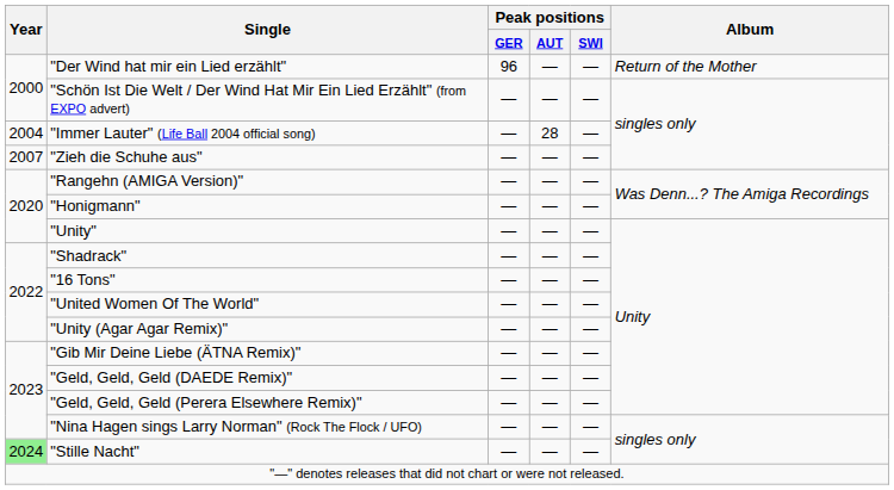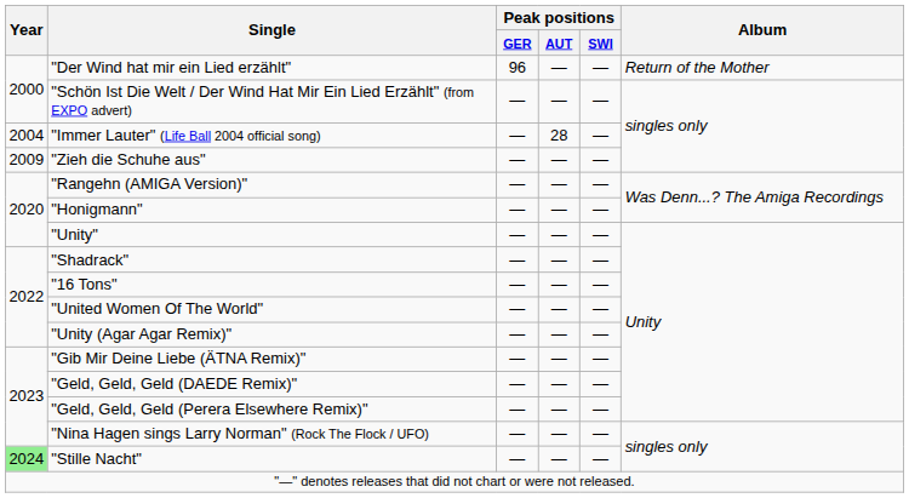 <table class="wikitable">
 <tr>
 <th rowspan="2">Year</th>
 <th rowspan="2" width="450">Single</th>
 <th colspan="3">Peak positions</th>
 <th rowspan="2" width="280">Album</th>
 </tr>
 <tr>
 <th width="35"><small><a href='#'>GER</a></small></th>
 <th width="35"><small><a href='#'>AUT</a></small></th>
 <th width="35"><small><a href='#'>SWI</a></small></th>
 </tr>
 <tr>
 <td align="left" rowspan="2">2000</td>
 <td align="left" valign="top">"Der Wind hat mir ein Lied erzählt"</td>
 <td align="center">96</td>
 <td align="center">—</td>
 <td align="center">—</td>
 <td align="left" valign="top"><em>Return of the Mother</em></td>
 </tr>
 <tr>
 <td align="left" valign="top">"Schön Ist Die Welt / Der Wind Hat Mir Ein Lied Erzählt" <small>(from <a href='#'>EXPO</a> advert)</small></td>
 <td align="center">—</td>
 <td align="center">—</td>
 <td align="center">—</td>
 <td align="left" rowspan="3"><em>singles only</em></td>
 </tr>
 <tr>
 <td align="left">2004</td>
 <td align="left" valign="top">"Immer Lauter" <small>(<a href='#'>Life Ball</a> 2004 official song)</small></td>
 <td align="center">—</td>
 <td align="center">28</td>
 <td align="center">—</td>
 </tr>
 <tr>
-<td align="left">2007</td>
+<td align="left">2009</td>
 <td align="left" valign="top">"Zieh die Schuhe aus"</td>
 <td align="center">—</td>
 <td align="center">—</td>
 <td align="center">—</td>
 </tr>
 <tr>
 <td align="left" rowspan="3">2020</td>
 <td align="left" valign="top">"Rangehn (AMIGA Version)"</td>
 <td align="center">—</td>
 <td align="center">—</td>
 <td align="center">—</td>
 <td rowspan="2"><em>Was Denn...? The Amiga Recordings</em></td>
 </tr>
 <tr>
 <td align="left" valign="top">"Honigmann"</td>
 <td align="center">—</td>
 <td align="center">—</td>
 <td align="center">—</td>
 </tr>
 <tr>
 <td align="left" valign="top">"Unity"</td>
 <td align="center">—</td>
 <td align="center">—</td>
 <td align="center">—</td>
 <td rowspan="8"><em>Unity</em></td>
 </tr>
 <tr>
 <td align="left" rowspan="4">2022</td>
 <td align="left" valign="top">"Shadrack"</td>
 <td align="center">—</td>
 <td align="center">—</td>
 <td align="center">—</td>
 </tr>
 <tr>
 <td align="left" valign="top">"16 Tons"</td>
 <td align="center">—</td>
 <td align="center">—</td>
 <td align="center">—</td>
 </tr>
 <tr>
 <td align="left" valign="top">"United Women Of The World"</td>
 <td align="center">—</td>
 <td align="center">—</td>
 <td align="center">—</td>
 </tr>
 <tr>
 <td align="left" valign="top">"Unity (Agar Agar Remix)"</td>
 <td align="center">—</td>
 <td align="center">—</td>
 <td align="center">—</td>
 </tr>
 <tr>
 <td align="left" rowspan="4">2023</td>
 <td align="left" valign="top">"Gib Mir Deine Liebe (ÄTNA Remix)"</td>
 <td align="center">—</td>
 <td align="center">—</td>
 <td align="center">—</td>
 </tr>
 <tr>
 <td align="left" valign="top">"Geld, Geld, Geld (DAEDE Remix)"</td>
 <td align="center">—</td>
 <td align="center">—</td>
 <td align="center">—</td>
 </tr>
 <tr>
 <td align="left" valign="top">"Geld, Geld, Geld (Perera Elsewhere Remix)"</td>
 <td align="center">—</td>
 <td align="center">—</td>
 <td align="center">—</td>
 </tr>
 <tr>
 <td align="left" valign="top">"Nina Hagen sings Larry Norman" <small>(Rock The Flock / UFO)</small></td>
 <td align="center">—</td>
 <td align="center">—</td>
 <td align="center">—</td>
 <td align="left" rowspan="2"><em>singles only</em></td>
 </tr>
 <tr>
 <td align="left" style="background: lightgreen;">2024</td>
 <td align="left" valign="top">"Stille Nacht"</td>
 <td align="center">—</td>
 <td align="center">—</td>
 <td align="center">—</td>
 </tr>
 <tr>
 <td align="center" colspan="6" style="font-size:85%">"—" denotes releases that did not chart or were not released.</td>
 </tr>
 </table>
